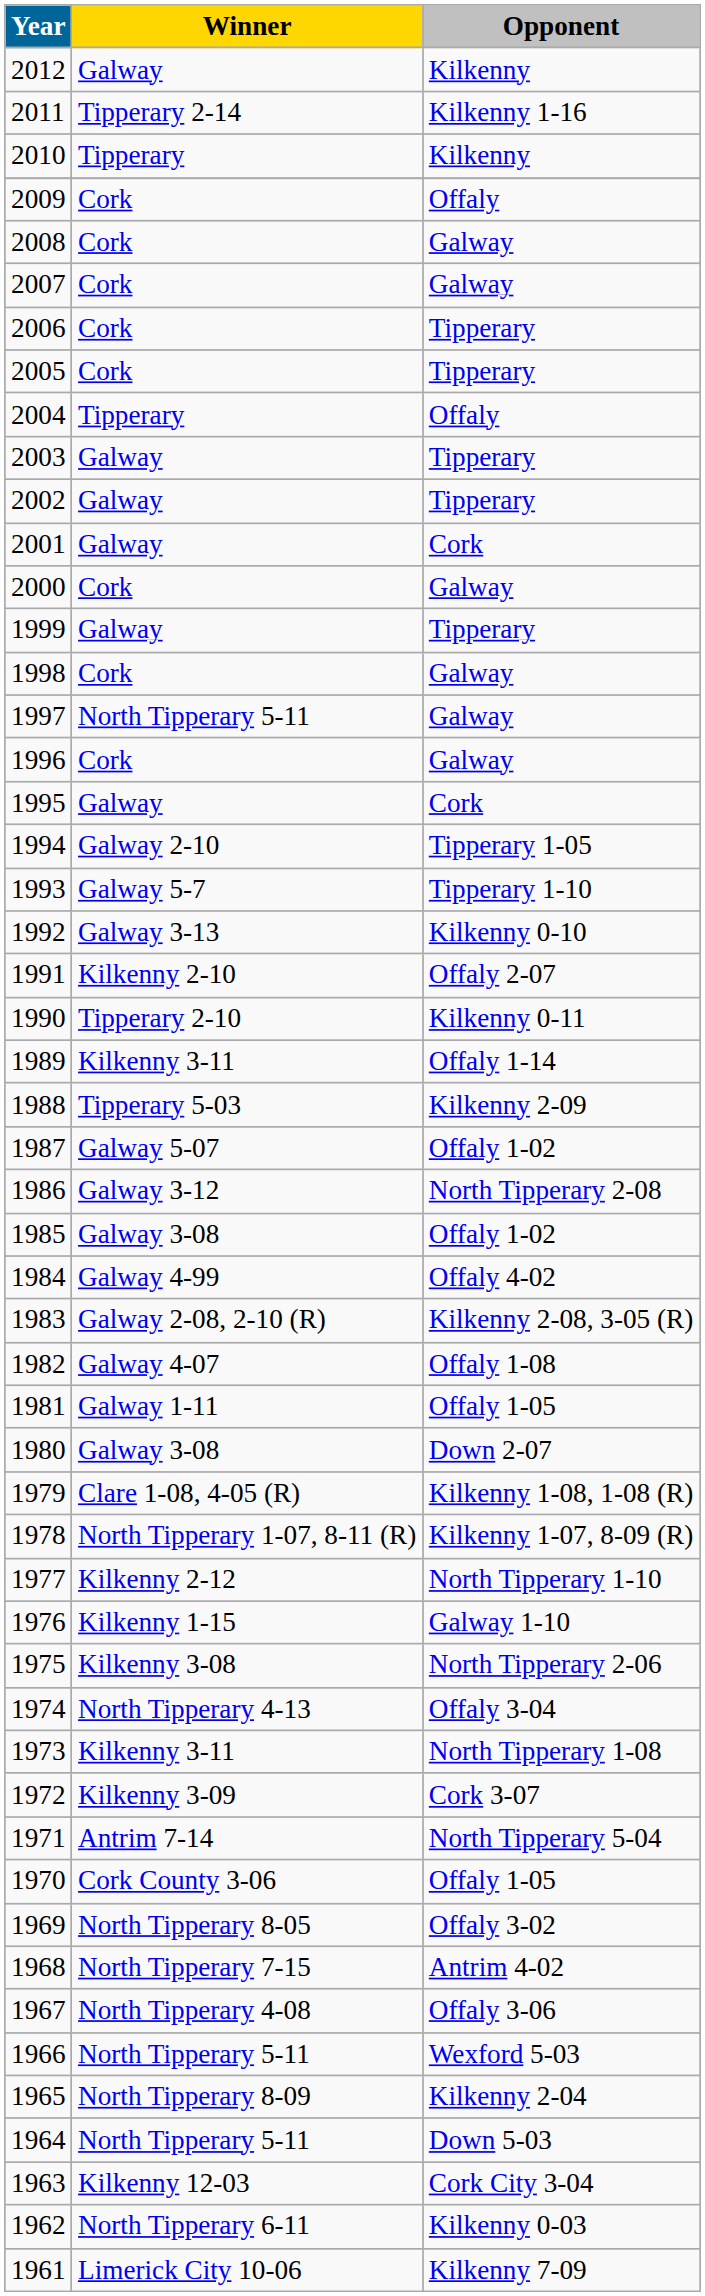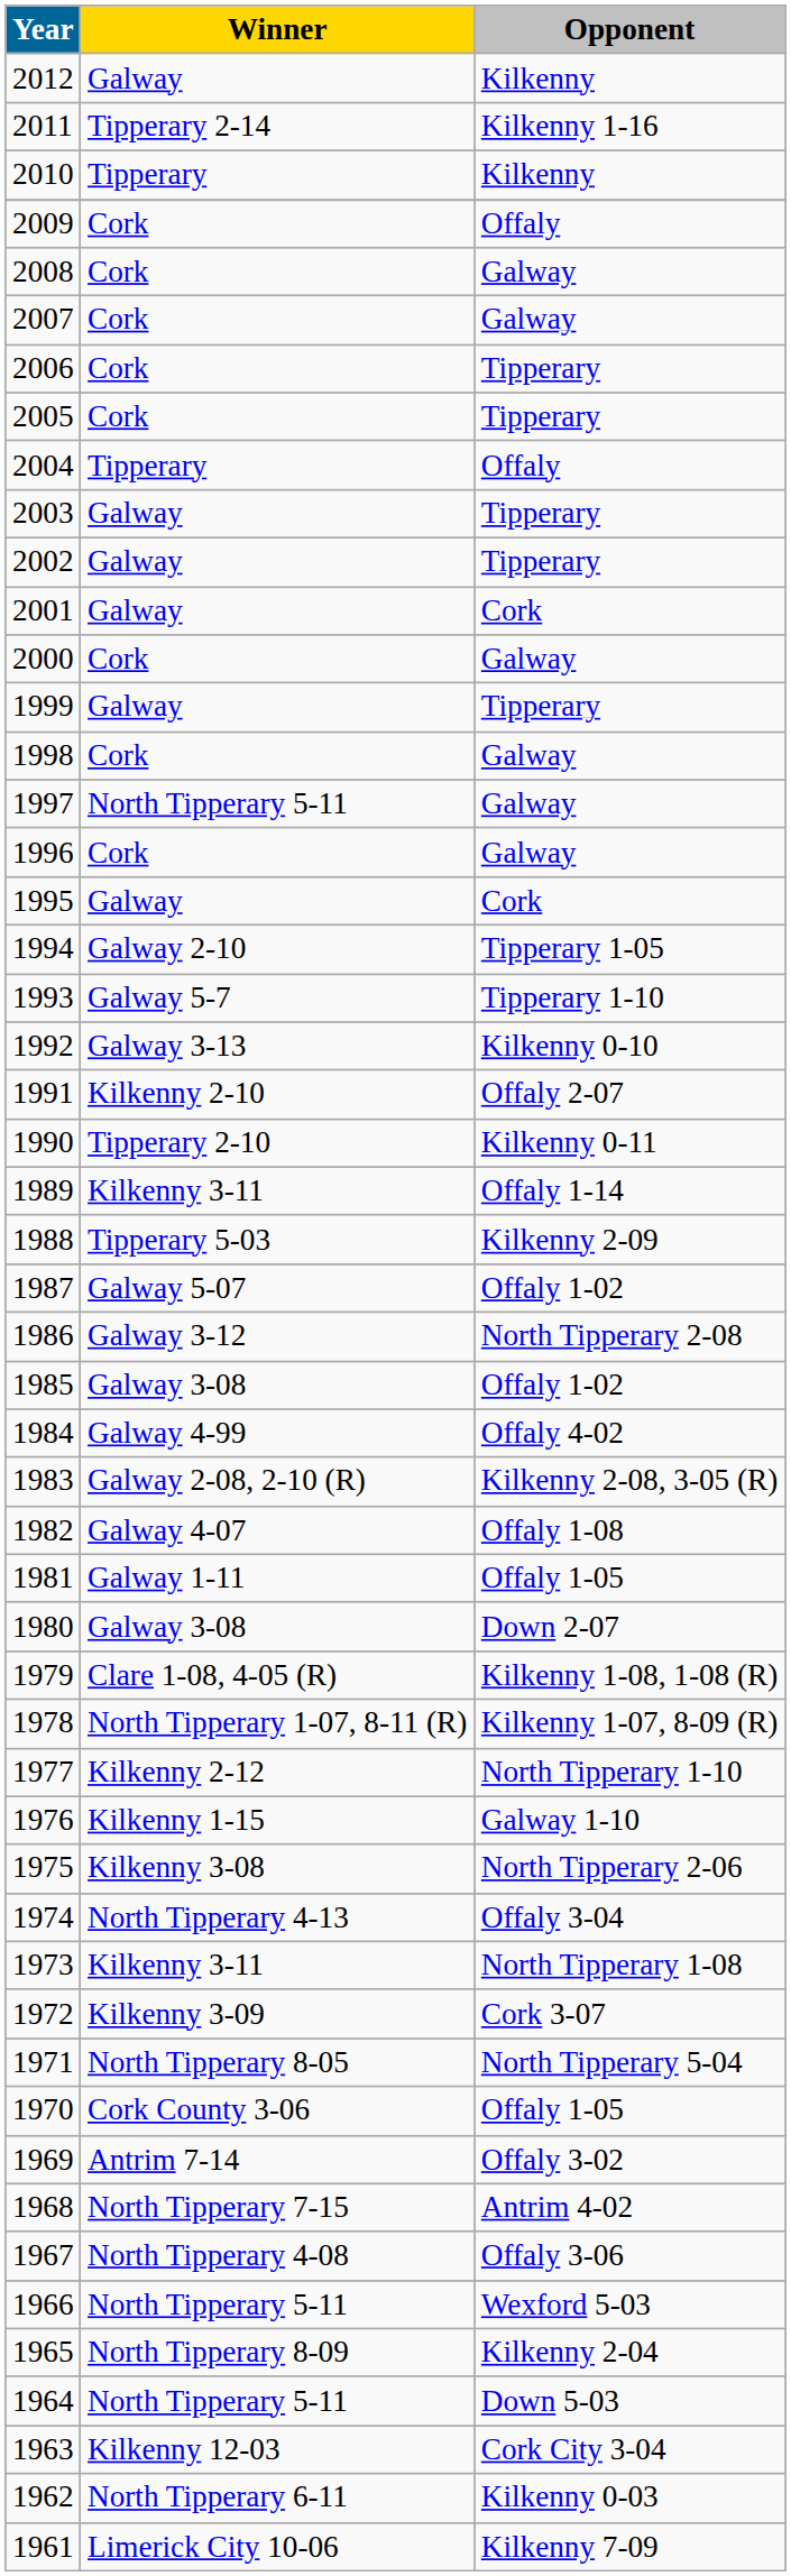 <table class="wikitable">
 <tr>
 <th style="background:#069; color:white;">Year</th>
 <th style="background:gold;">Winner</th>
 <th style="background:silver;">Opponent</th>
 </tr>
 <tr>
 <td>2012</td>
 <td><a href='#'>Galway</a></td>
 <td><a href='#'>Kilkenny</a></td>
 </tr>
 <tr>
 <td>2011</td>
 <td><a href='#'>Tipperary</a> 2-14</td>
 <td><a href='#'>Kilkenny</a> 1-16</td>
 </tr>
 <tr>
 <td>2010</td>
 <td><a href='#'>Tipperary</a></td>
 <td><a href='#'>Kilkenny</a></td>
 </tr>
 <tr>
 </tr>
 <tr>
 <td>2009</td>
 <td><a href='#'>Cork</a></td>
 <td><a href='#'>Offaly</a></td>
 </tr>
 <tr>
 <td>2008</td>
 <td><a href='#'>Cork</a></td>
 <td><a href='#'>Galway</a></td>
 </tr>
 <tr>
 <td>2007</td>
 <td><a href='#'>Cork</a></td>
 <td><a href='#'>Galway</a></td>
 </tr>
 <tr>
 <td>2006</td>
 <td><a href='#'>Cork</a></td>
 <td><a href='#'>Tipperary</a></td>
 </tr>
 <tr>
 <td>2005</td>
 <td><a href='#'>Cork</a></td>
 <td><a href='#'>Tipperary</a></td>
 </tr>
 <tr>
 <td>2004</td>
 <td><a href='#'>Tipperary</a></td>
 <td><a href='#'>Offaly</a></td>
 </tr>
 <tr>
 <td>2003</td>
 <td><a href='#'>Galway</a></td>
 <td><a href='#'>Tipperary</a></td>
 </tr>
 <tr>
 <td>2002</td>
 <td><a href='#'>Galway</a></td>
 <td><a href='#'>Tipperary</a></td>
 </tr>
 <tr>
 <td>2001</td>
 <td><a href='#'>Galway</a></td>
 <td><a href='#'>Cork</a></td>
 </tr>
 <tr>
 <td>2000</td>
 <td><a href='#'>Cork</a></td>
 <td><a href='#'>Galway</a></td>
 </tr>
 <tr>
 <td>1999</td>
 <td><a href='#'>Galway</a></td>
 <td><a href='#'>Tipperary</a></td>
 </tr>
 <tr>
 <td>1998</td>
 <td><a href='#'>Cork</a></td>
 <td><a href='#'>Galway</a></td>
 </tr>
 <tr>
 <td>1997</td>
 <td><a href='#'>North Tipperary</a> 5-11</td>
 <td><a href='#'>Galway</a></td>
 </tr>
 <tr>
 <td>1996</td>
 <td><a href='#'>Cork</a></td>
 <td><a href='#'>Galway</a></td>
 </tr>
 <tr>
 <td>1995</td>
 <td><a href='#'>Galway</a></td>
 <td><a href='#'>Cork</a></td>
 </tr>
 <tr>
 <td>1994</td>
 <td><a href='#'>Galway</a> 2-10</td>
 <td><a href='#'>Tipperary</a> 1-05</td>
 </tr>
 <tr>
 <td>1993</td>
 <td><a href='#'>Galway</a> 5-7</td>
 <td><a href='#'>Tipperary</a> 1-10</td>
 </tr>
 <tr>
 <td>1992</td>
 <td><a href='#'>Galway</a> 3-13</td>
 <td><a href='#'>Kilkenny</a> 0-10</td>
 </tr>
 <tr>
 <td>1991</td>
 <td><a href='#'>Kilkenny</a> 2-10</td>
 <td><a href='#'>Offaly</a> 2-07</td>
 </tr>
 <tr>
 <td>1990</td>
 <td><a href='#'>Tipperary</a> 2-10</td>
 <td><a href='#'>Kilkenny</a> 0-11</td>
 </tr>
 <tr>
 <td>1989</td>
 <td><a href='#'>Kilkenny</a> 3-11</td>
 <td><a href='#'>Offaly</a> 1-14</td>
 </tr>
 <tr>
 <td>1988</td>
 <td><a href='#'>Tipperary</a> 5-03</td>
 <td><a href='#'>Kilkenny</a> 2-09</td>
 </tr>
 <tr>
 <td>1987</td>
 <td><a href='#'>Galway</a> 5-07</td>
 <td><a href='#'>Offaly</a> 1-02</td>
 </tr>
 <tr>
 <td>1986</td>
 <td><a href='#'>Galway</a> 3-12</td>
 <td><a href='#'>North Tipperary</a> 2-08</td>
 </tr>
 <tr>
 <td>1985</td>
 <td><a href='#'>Galway</a> 3-08</td>
 <td><a href='#'>Offaly</a> 1-02</td>
 </tr>
 <tr>
 <td>1984</td>
 <td><a href='#'>Galway</a> 4-99</td>
 <td><a href='#'>Offaly</a> 4-02</td>
 </tr>
 <tr>
 <td>1983</td>
 <td><a href='#'>Galway</a> 2-08, 2-10 (R)</td>
 <td><a href='#'>Kilkenny</a> 2-08, 3-05 (R)</td>
 </tr>
 <tr>
 <td>1982</td>
 <td><a href='#'>Galway</a> 4-07</td>
 <td><a href='#'>Offaly</a> 1-08</td>
 </tr>
 <tr>
 <td>1981</td>
 <td><a href='#'>Galway</a> 1-11</td>
 <td><a href='#'>Offaly</a> 1-05</td>
 </tr>
 <tr>
 <td>1980</td>
 <td><a href='#'>Galway</a> 3-08</td>
 <td><a href='#'>Down</a> 2-07</td>
 </tr>
 <tr>
 <td>1979</td>
 <td><a href='#'>Clare</a> 1-08, 4-05 (R)</td>
 <td><a href='#'>Kilkenny</a> 1-08, 1-08 (R)</td>
 </tr>
 <tr>
 <td>1978</td>
 <td><a href='#'>North Tipperary</a> 1-07, 8-11 (R)</td>
 <td><a href='#'>Kilkenny</a> 1-07, 8-09 (R)</td>
 </tr>
 <tr>
 <td>1977</td>
 <td><a href='#'>Kilkenny</a> 2-12</td>
 <td><a href='#'>North Tipperary</a> 1-10</td>
 </tr>
 <tr>
 <td>1976</td>
 <td><a href='#'>Kilkenny</a> 1-15</td>
 <td><a href='#'>Galway</a> 1-10</td>
 </tr>
 <tr>
 <td>1975</td>
 <td><a href='#'>Kilkenny</a> 3-08</td>
 <td><a href='#'>North Tipperary</a> 2-06</td>
 </tr>
 <tr>
 <td>1974</td>
 <td><a href='#'>North Tipperary</a> 4-13</td>
 <td><a href='#'>Offaly</a> 3-04</td>
 </tr>
 <tr>
 <td>1973</td>
 <td><a href='#'>Kilkenny</a> 3-11</td>
 <td><a href='#'>North Tipperary</a> 1-08</td>
 </tr>
 <tr>
 <td>1972</td>
 <td><a href='#'>Kilkenny</a> 3-09</td>
 <td><a href='#'>Cork</a> 3-07</td>
 </tr>
 <tr>
 <td>1971</td>
-<td><a href='#'>Antrim</a> 7-14</td>
+<td><a href='#'>North Tipperary</a> 8-05</td>
 <td><a href='#'>North Tipperary</a> 5-04</td>
 </tr>
 <tr>
 <td>1970</td>
 <td><a href='#'>Cork County</a> 3-06</td>
 <td><a href='#'>Offaly</a> 1-05</td>
 </tr>
 <tr>
 <td>1969</td>
-<td><a href='#'>North Tipperary</a> 8-05</td>
+<td><a href='#'>Antrim</a> 7-14</td>
 <td><a href='#'>Offaly</a> 3-02</td>
 </tr>
 <tr>
 <td>1968</td>
 <td><a href='#'>North Tipperary</a> 7-15</td>
 <td><a href='#'>Antrim</a> 4-02</td>
 </tr>
 <tr>
 <td>1967</td>
 <td><a href='#'>North Tipperary</a> 4-08</td>
 <td><a href='#'>Offaly</a> 3-06</td>
 </tr>
 <tr>
 <td>1966</td>
 <td><a href='#'>North Tipperary</a> 5-11</td>
 <td><a href='#'>Wexford</a> 5-03</td>
 </tr>
 <tr>
 <td>1965</td>
 <td><a href='#'>North Tipperary</a> 8-09</td>
 <td><a href='#'>Kilkenny</a> 2-04</td>
 </tr>
 <tr>
 <td>1964</td>
 <td><a href='#'>North Tipperary</a> 5-11</td>
 <td><a href='#'>Down</a> 5-03</td>
 </tr>
 <tr>
 <td>1963</td>
 <td><a href='#'>Kilkenny</a> 12-03</td>
 <td><a href='#'>Cork City</a> 3-04</td>
 </tr>
 <tr>
 <td>1962</td>
 <td><a href='#'>North Tipperary</a> 6-11</td>
 <td><a href='#'>Kilkenny</a> 0-03</td>
 </tr>
 <tr>
 <td>1961</td>
 <td><a href='#'>Limerick City</a> 10-06</td>
 <td><a href='#'>Kilkenny</a> 7-09</td>
 </tr>
 </table>
